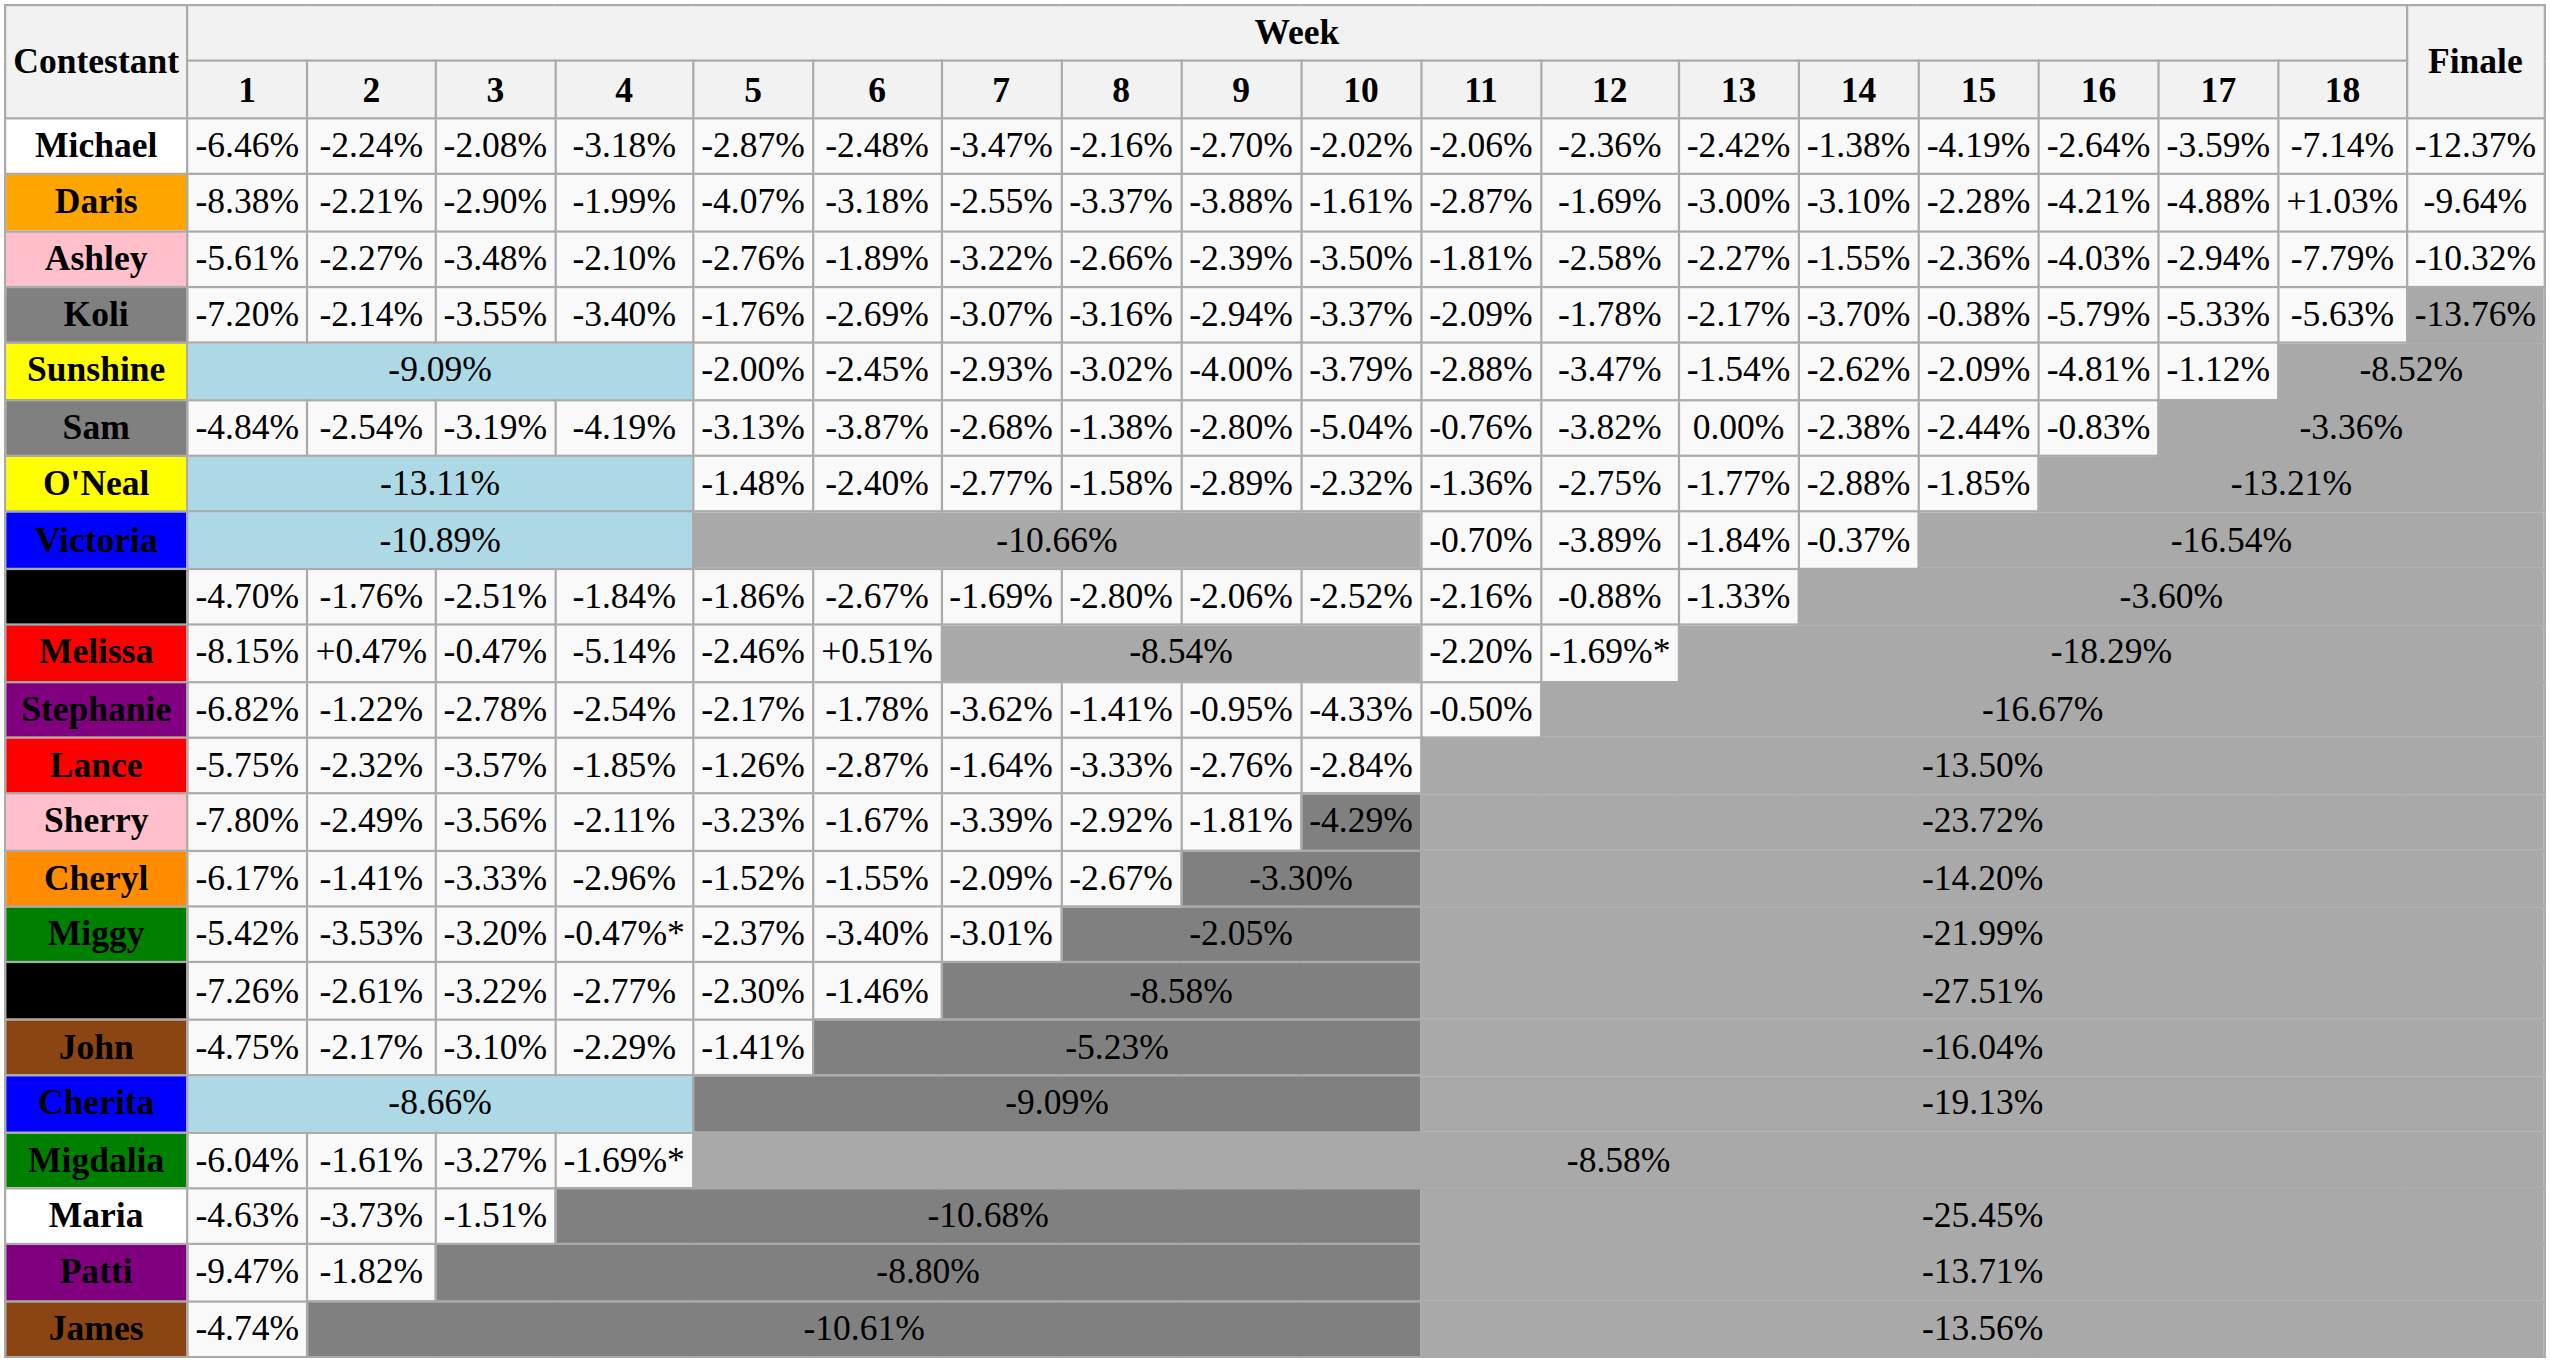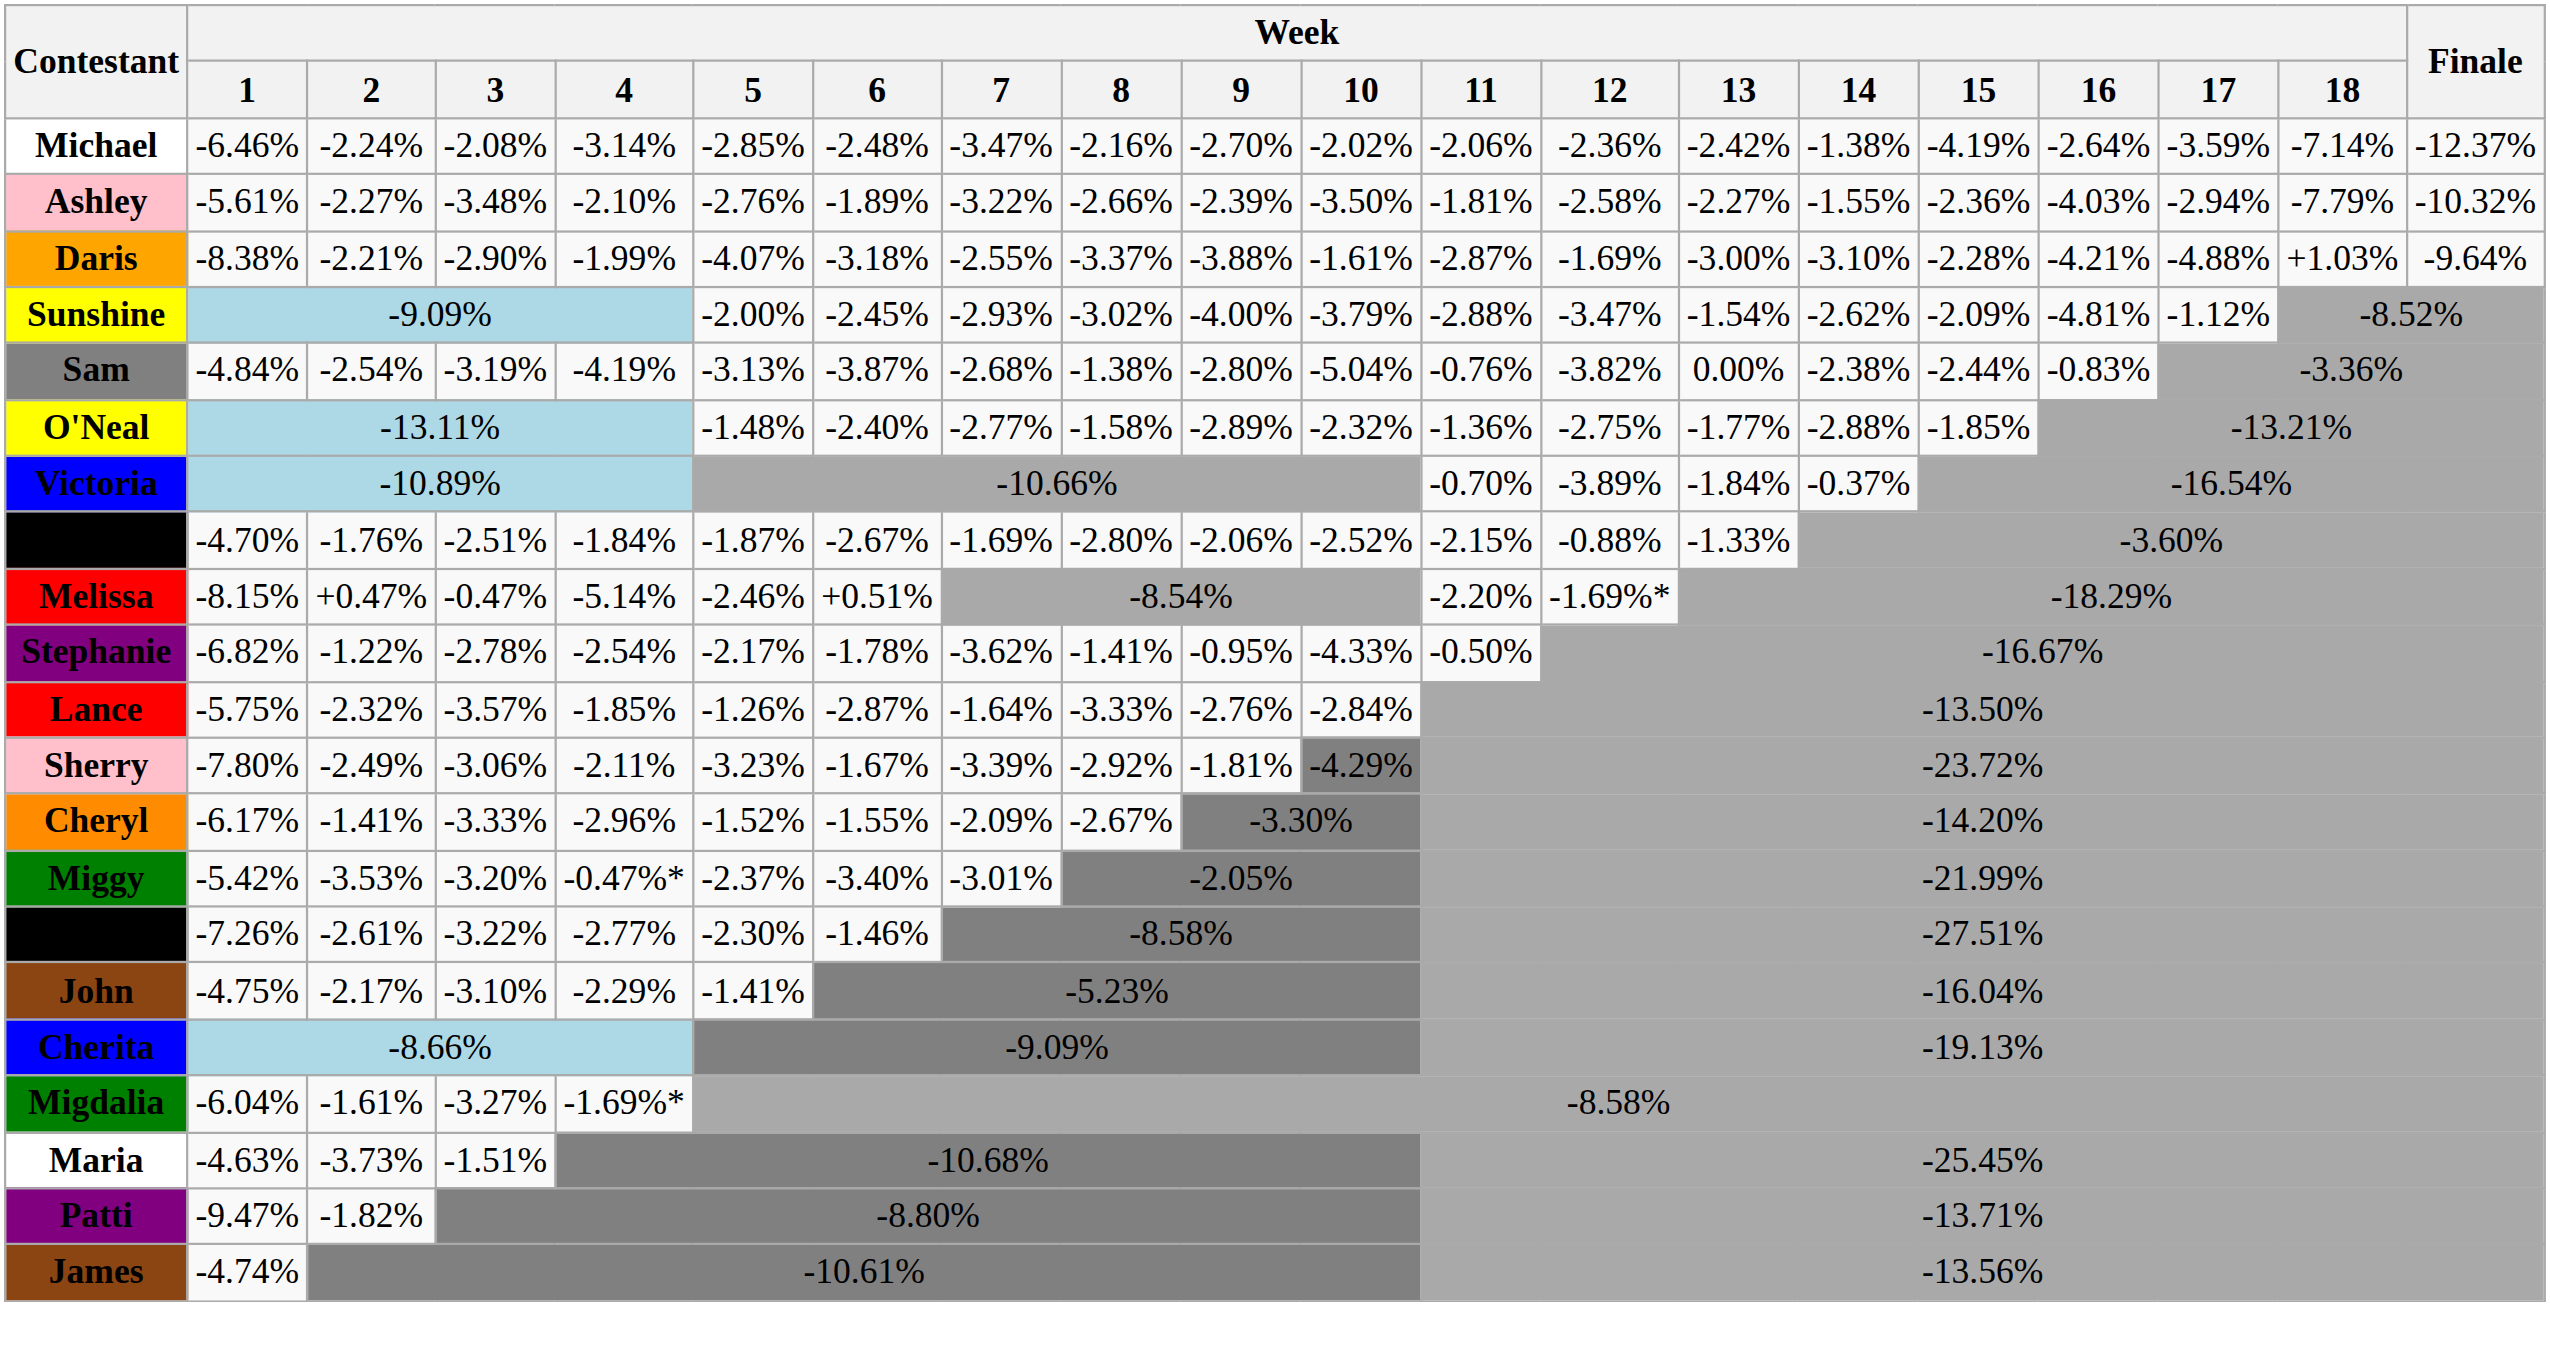 <table class="wikitable"  style="text-align:center;">
 <tr>
 <th rowspan="2">Contestant</th>
 <th colspan="18">Week</th>
 <th rowspan="2">Finale</th>
 </tr>
 <tr>
 <th>1</th>
 <th>2</th>
 <th>3</th>
 <th>4</th>
 <th>5</th>
 <th>6</th>
 <th>7</th>
 <th>8</th>
 <th>9</th>
 <th>10</th>
 <th>11</th>
 <th>12</th>
 <th>13</th>
 <th>14</th>
 <th>15</th>
 <th>16</th>
 <th>17</th>
 <th>18</th>
 </tr>
 <tr>
 <td style="background:white;"><strong>Michael</strong></td>
 <td>-6.46%</td>
 <td>-2.24%</td>
 <td>-2.08%</td>
-<td>-3.18%</td>
-<td>-2.87%</td>
+<td>-3.14%</td>
+<td>-2.85%</td>
 <td>-2.48%</td>
 <td>-3.47%</td>
 <td>-2.16%</td>
 <td>-2.70%</td>
 <td>-2.02%</td>
 <td>-2.06%</td>
 <td>-2.36%</td>
 <td>-2.42%</td>
 <td>-1.38%</td>
 <td>-4.19%</td>
 <td>-2.64%</td>
 <td>-3.59%</td>
 <td>-7.14%</td>
 <td>-12.37%</td>
-</tr>
-<tr>
-<td style="background:orange;"><strong>Daris</strong></td>
-<td>-8.38%</td>
-<td>-2.21%</td>
-<td>-2.90%</td>
-<td>-1.99%</td>
-<td>-4.07%</td>
-<td>-3.18%</td>
-<td>-2.55%</td>
-<td>-3.37%</td>
-<td>-3.88%</td>
-<td>-1.61%</td>
-<td>-2.87%</td>
-<td>-1.69%</td>
-<td>-3.00%</td>
-<td>-3.10%</td>
-<td>-2.28%</td>
-<td>-4.21%</td>
-<td>-4.88%</td>
-<td>+1.03%</td>
-<td>-9.64%</td>
 </tr>
 <tr>
 <td style="background:pink;"><strong>Ashley</strong></td>
 <td>-5.61%</td>
 <td>-2.27%</td>
 <td>-3.48%</td>
 <td>-2.10%</td>
 <td>-2.76%</td>
 <td>-1.89%</td>
 <td>-3.22%</td>
 <td>-2.66%</td>
 <td>-2.39%</td>
 <td>-3.50%</td>
 <td>-1.81%</td>
 <td>-2.58%</td>
 <td>-2.27%</td>
 <td>-1.55%</td>
 <td>-2.36%</td>
 <td>-4.03%</td>
 <td>-2.94%</td>
 <td>-7.79%</td>
 <td>-10.32%</td>
 </tr>
 <tr>
-<td style="background:gray;"><strong>Koli</strong></td>
-<td>-7.20%</td>
-<td>-2.14%</td>
-<td>-3.55%</td>
-<td>-3.40%</td>
-<td>-1.76%</td>
-<td>-2.69%</td>
-<td>-3.07%</td>
-<td>-3.16%</td>
-<td>-2.94%</td>
+<td style="background:orange;"><strong>Daris</strong></td>
+<td>-8.38%</td>
+<td>-2.21%</td>
+<td>-2.90%</td>
+<td>-1.99%</td>
+<td>-4.07%</td>
+<td>-3.18%</td>
+<td>-2.55%</td>
 <td>-3.37%</td>
-<td>-2.09%</td>
-<td>-1.78%</td>
-<td>-2.17%</td>
-<td>-3.70%</td>
-<td>-0.38%</td>
-<td>-5.79%</td>
-<td>-5.33%</td>
-<td>-5.63%</td>
-<td style="background:darkgrey;">-13.76%</td>
+<td>-3.88%</td>
+<td>-1.61%</td>
+<td>-2.87%</td>
+<td>-1.69%</td>
+<td>-3.00%</td>
+<td>-3.10%</td>
+<td>-2.28%</td>
+<td>-4.21%</td>
+<td>-4.88%</td>
+<td>+1.03%</td>
+<td>-9.64%</td>
 </tr>
 <tr>
 <td style="background:yellow;"><strong>Sunshine</strong></td>
 <td style="background:lightblue;" colspan="4">-9.09%</td>
 <td>-2.00%</td>
 <td>-2.45%</td>
 <td>-2.93%</td>
 <td>-3.02%</td>
 <td>-4.00%</td>
 <td>-3.79%</td>
 <td>-2.88%</td>
 <td>-3.47%</td>
 <td>-1.54%</td>
 <td>-2.62%</td>
 <td>-2.09%</td>
 <td>-4.81%</td>
 <td>-1.12%</td>
 <td style="background:darkgrey;" colspan="2">-8.52%</td>
 </tr>
 <tr>
 <td style="background:gray;"><strong>Sam</strong></td>
 <td>-4.84%</td>
 <td>-2.54%</td>
 <td>-3.19%</td>
 <td>-4.19%</td>
 <td>-3.13%</td>
 <td>-3.87%</td>
 <td>-2.68%</td>
 <td>-1.38%</td>
 <td>-2.80%</td>
 <td>-5.04%</td>
 <td>-0.76%</td>
 <td>-3.82%</td>
 <td>0.00%</td>
 <td>-2.38%</td>
 <td>-2.44%</td>
 <td>-0.83%</td>
 <td style="background:darkgrey;" colspan="3">-3.36%</td>
 </tr>
 <tr>
 <td style="background:yellow;"><strong>O'Neal</strong></td>
 <td style="background:lightblue;" colspan="4">-13.11%</td>
 <td>-1.48%</td>
 <td>-2.40%</td>
 <td>-2.77%</td>
 <td>-1.58%</td>
 <td>-2.89%</td>
 <td>-2.32%</td>
 <td>-1.36%</td>
 <td>-2.75%</td>
 <td>-1.77%</td>
 <td>-2.88%</td>
 <td>-1.85%</td>
 <td style="background:darkgrey;" colspan="4">-13.21%</td>
 </tr>
 <tr>
 <td style="background:blue;"><span><strong>Victoria</strong></span></td>
 <td style="background:lightblue;" colspan="4">-10.89%</td>
 <td style="background:darkgrey;" colspan="6">-10.66%</td>
 <td>-0.70%</td>
 <td>-3.89%</td>
 <td>-1.84%</td>
 <td>-0.37%</td>
 <td style="background:darkgrey;" colspan="5">-16.54%</td>
 </tr>
 <tr>
 <td style="background:black;"><span><strong>Andrea</strong></span></td>
 <td>-4.70%</td>
 <td>-1.76%</td>
 <td>-2.51%</td>
 <td>-1.84%</td>
-<td>-1.86%</td>
+<td>-1.87%</td>
 <td>-2.67%</td>
 <td>-1.69%</td>
 <td>-2.80%</td>
 <td>-2.06%</td>
 <td>-2.52%</td>
-<td>-2.16%</td>
+<td>-2.15%</td>
 <td>-0.88%</td>
 <td>-1.33%</td>
 <td style="background:darkgrey;" colspan="6">-3.60%</td>
 </tr>
 <tr>
 <td style="background:red;"><span><strong>Melissa</strong></span></td>
 <td>-8.15%</td>
 <td>+0.47%</td>
 <td>-0.47%</td>
 <td>-5.14%</td>
 <td>-2.46%</td>
 <td>+0.51%</td>
 <td style="background:darkgrey;" colspan="4">-8.54%</td>
 <td>-2.20%</td>
 <td>-1.69%*</td>
 <td style="background:darkgrey;" colspan="7">-18.29%</td>
 </tr>
 <tr>
 <td style="background:purple;"><span><strong>Stephanie</strong></span></td>
 <td>-6.82%</td>
 <td>-1.22%</td>
 <td>-2.78%</td>
 <td>-2.54%</td>
 <td>-2.17%</td>
 <td>-1.78%</td>
 <td>-3.62%</td>
 <td>-1.41%</td>
 <td>-0.95%</td>
 <td>-4.33%</td>
 <td>-0.50%</td>
 <td style="background:darkgrey;" colspan="8">-16.67%</td>
 </tr>
 <tr>
 <td style="background:red;"><span><strong>Lance</strong></span></td>
 <td>-5.75%</td>
 <td>-2.32%</td>
 <td>-3.57%</td>
 <td>-1.85%</td>
 <td>-1.26%</td>
 <td>-2.87%</td>
 <td>-1.64%</td>
 <td>-3.33%</td>
 <td>-2.76%</td>
 <td>-2.84%</td>
 <td style="background:darkgrey;" colspan="9">-13.50%</td>
 </tr>
 <tr>
 <td style="background:pink;"><strong>Sherry</strong></td>
 <td>-7.80%</td>
 <td>-2.49%</td>
-<td>-3.56%</td>
+<td>-3.06%</td>
 <td>-2.11%</td>
 <td>-3.23%</td>
 <td>-1.67%</td>
 <td>-3.39%</td>
 <td>-2.92%</td>
 <td>-1.81%</td>
 <td style="background:gray;">-4.29%</td>
 <td style="background:darkgrey;" colspan="9">-23.72%</td>
 </tr>
 <tr>
 <td style="background:darkorange;"><strong>Cheryl</strong></td>
 <td>-6.17%</td>
 <td>-1.41%</td>
 <td>-3.33%</td>
 <td>-2.96%</td>
 <td>-1.52%</td>
 <td>-1.55%</td>
 <td>-2.09%</td>
 <td>-2.67%</td>
 <td style="background:gray;" colspan="2">-3.30%</td>
 <td style="background:darkgrey;" colspan="9">-14.20%</td>
 </tr>
 <tr>
 <td style="background:green;"><span><strong>Miggy</strong></span></td>
 <td>-5.42%</td>
 <td>-3.53%</td>
 <td>-3.20%</td>
 <td>-0.47%*</td>
 <td>-2.37%</td>
 <td>-3.40%</td>
 <td>-3.01%</td>
 <td style="background:gray;" colspan="3">-2.05%</td>
 <td style="background:darkgrey;" colspan="9">-21.99%</td>
 </tr>
 <tr>
 <td style="background:black;"><span><strong>Darrell</strong></span></td>
 <td>-7.26%</td>
 <td>-2.61%</td>
 <td>-3.22%</td>
 <td>-2.77%</td>
 <td>-2.30%</td>
 <td>-1.46%</td>
 <td style="background:gray;" colspan="4">-8.58%</td>
 <td style="background:darkgrey;" colspan="9">-27.51%</td>
 </tr>
 <tr>
 <td style="background:saddlebrown;"><span><strong>John</strong></span></td>
 <td>-4.75%</td>
 <td>-2.17%</td>
 <td>-3.10%</td>
 <td>-2.29%</td>
 <td>-1.41%</td>
 <td style="background:gray;" colspan="5">-5.23%</td>
 <td style="background:darkgrey;" colspan="9">-16.04%</td>
 </tr>
 <tr>
 <td style="background:blue;"><span><strong>Cherita</strong></span></td>
 <td style="background:lightblue;" colspan="4">-8.66%</td>
 <td style="background:gray;" colspan="6">-9.09%</td>
 <td style="background:darkgrey;" colspan="9">-19.13%</td>
 </tr>
 <tr>
 <td style="background:green;"><span><strong>Migdalia</strong></span></td>
 <td>-6.04%</td>
 <td>-1.61%</td>
 <td>-3.27%</td>
 <td>-1.69%*</td>
 <td style="background:darkgrey;" colspan="15">-8.58%</td>
 </tr>
 <tr>
 <td style="background:white;"><strong>Maria</strong></td>
 <td>-4.63%</td>
 <td>-3.73%</td>
 <td>-1.51%</td>
 <td style="background:gray;" colspan="7">-10.68%</td>
 <td style="background:darkgrey;" colspan="9">-25.45%</td>
 </tr>
 <tr>
 <td style="background:purple;"><span><strong>Patti</strong></span></td>
 <td>-9.47%</td>
 <td>-1.82%</td>
 <td style="background:gray;" colspan="8">-8.80%</td>
 <td style="background:darkgrey;" colspan="9">-13.71%</td>
 </tr>
 <tr>
 <td style="background:saddlebrown;"><span><strong>James</strong></span></td>
 <td>-4.74%</td>
 <td style="background:gray;" colspan="9">-10.61%</td>
 <td style="background:darkgrey;" colspan="9">-13.56%</td>
 </tr>
 </table>
